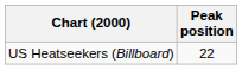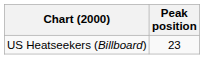 <table class="wikitable">
 <tr>
 <th>Chart (2000)</th>
 <th>Peak<br>position</th>
 </tr>
 <tr>
 <td>US Heatseekers (<em>Billboard</em>)</td>
-<td align="center">22</td>
+<td align="center">23</td>
 </tr>
 </table>
